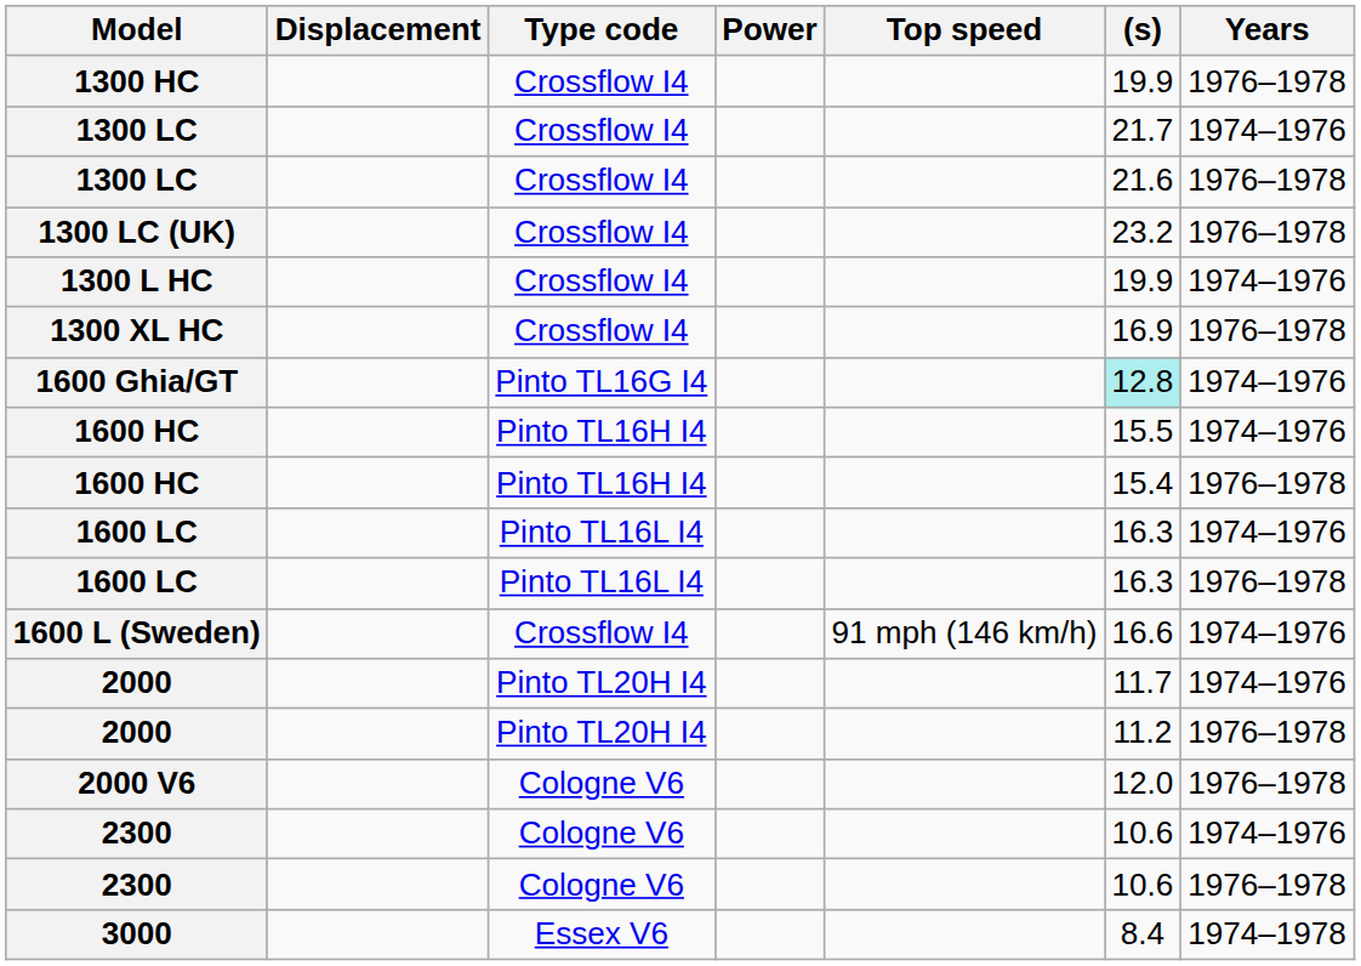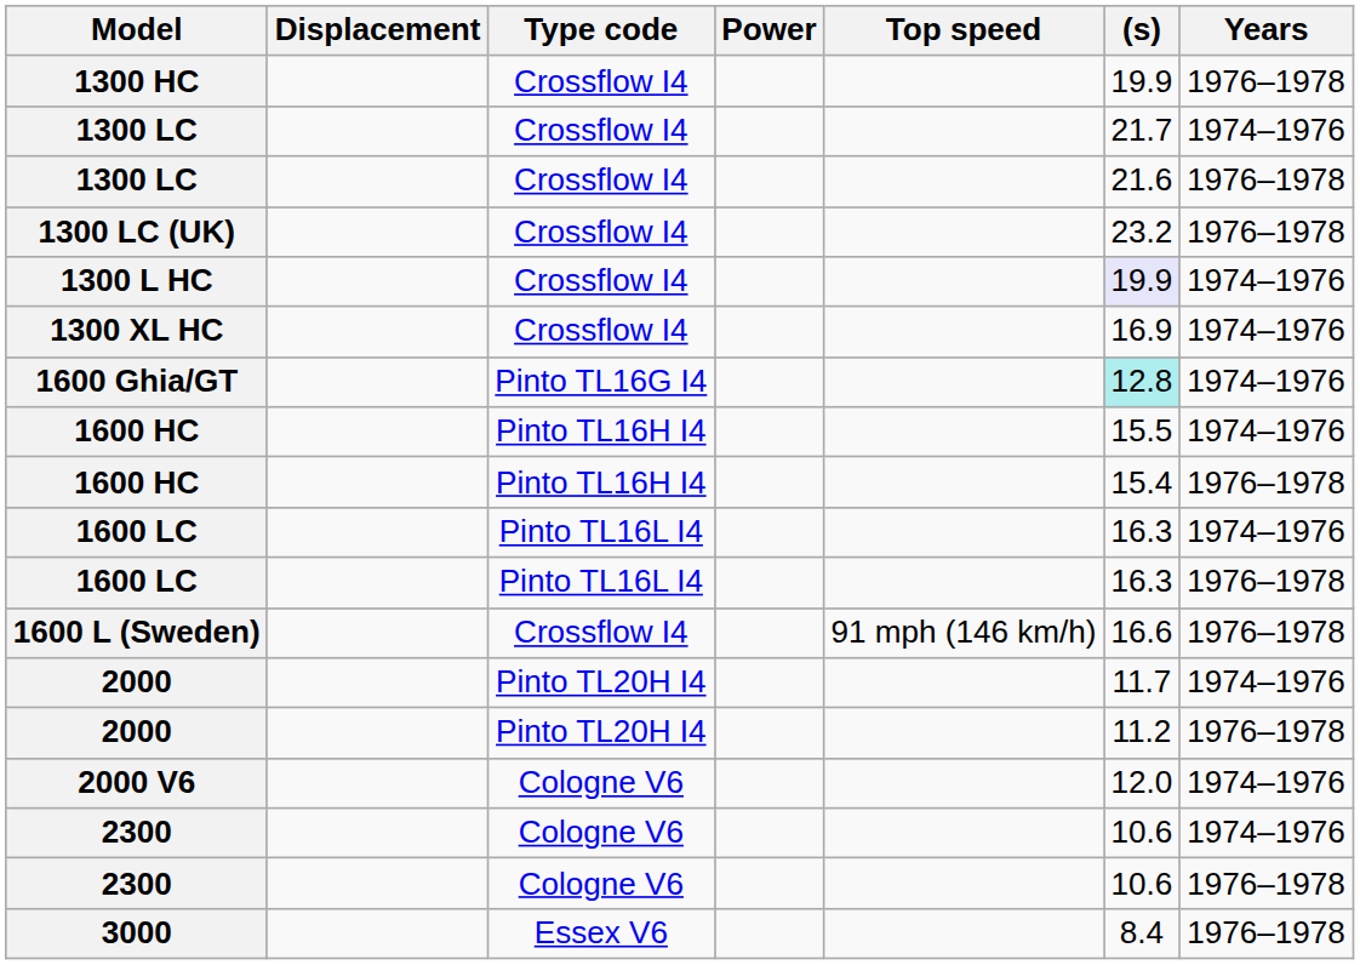 <table class="wikitable collapsible collapsed" style="text-align: center;">
 <tr style="vertical-align:middle;">
 <th>Model</th>
 <th>Displacement</th>
 <th>Type code</th>
 <th>Power</th>
 <th>Top speed</th>
 <th> (s)</th>
 <th>Years</th>
 </tr>
 <tr>
 <th>1300 HC</th>
 <td></td>
 <td><a href='#'>Crossflow I4</a></td>
 <td></td>
 <td></td>
 <td>19.9</td>
 <td>1976–1978</td>
 </tr>
 <tr>
 <th>1300 LC</th>
 <td></td>
 <td><a href='#'>Crossflow I4</a></td>
 <td></td>
 <td></td>
 <td>21.7</td>
 <td>1974–1976</td>
 </tr>
 <tr>
 <th>1300 LC</th>
 <td></td>
 <td><a href='#'>Crossflow I4</a></td>
 <td></td>
 <td></td>
 <td>21.6</td>
 <td>1976–1978</td>
 </tr>
 <tr>
 <th>1300 LC (UK)</th>
 <td></td>
 <td><a href='#'>Crossflow I4</a></td>
 <td></td>
 <td></td>
 <td>23.2</td>
 <td>1976–1978</td>
 </tr>
 <tr>
 <th>1300 L HC</th>
 <td></td>
 <td><a href='#'>Crossflow I4</a></td>
 <td></td>
 <td></td>
-<td>19.9</td>
+<td style="background: lavender;">19.9</td>
 <td>1974–1976</td>
 </tr>
 <tr>
 <th>1300 XL HC</th>
 <td></td>
 <td><a href='#'>Crossflow I4</a></td>
 <td></td>
 <td></td>
 <td>16.9</td>
-<td>1976–1978</td>
+<td>1974–1976</td>
 </tr>
 <tr>
 <th>1600 Ghia/GT</th>
 <td></td>
 <td><a href='#'>Pinto TL16G I4</a></td>
 <td></td>
 <td></td>
 <td style="background: paleturquoise;">12.8</td>
 <td>1974–1976</td>
 </tr>
 <tr>
 <th>1600 HC</th>
 <td></td>
 <td><a href='#'>Pinto TL16H I4</a></td>
 <td></td>
 <td></td>
 <td>15.5</td>
 <td>1974–1976</td>
 </tr>
 <tr>
 <th>1600 HC</th>
 <td></td>
 <td><a href='#'>Pinto TL16H I4</a></td>
 <td></td>
 <td></td>
 <td>15.4</td>
 <td>1976–1978</td>
 </tr>
 <tr>
 <th>1600 LC</th>
 <td></td>
 <td><a href='#'>Pinto TL16L I4</a></td>
 <td></td>
 <td></td>
 <td>16.3</td>
 <td>1974–1976</td>
 </tr>
 <tr>
 <th>1600 LC</th>
 <td></td>
 <td><a href='#'>Pinto TL16L I4</a></td>
 <td></td>
 <td></td>
 <td>16.3</td>
 <td>1976–1978</td>
 </tr>
 <tr>
 <th>1600 L (Sweden)</th>
 <td></td>
 <td><a href='#'>Crossflow I4</a></td>
 <td></td>
 <td>91 mph (146 km/h)</td>
 <td>16.6</td>
-<td>1974–1976</td>
+<td>1976–1978</td>
 </tr>
 <tr>
 <th>2000</th>
 <td></td>
 <td><a href='#'>Pinto TL20H I4</a></td>
 <td></td>
 <td></td>
 <td>11.7</td>
 <td>1974–1976</td>
 </tr>
 <tr>
 <th>2000</th>
 <td></td>
 <td><a href='#'>Pinto TL20H I4</a></td>
 <td></td>
 <td></td>
 <td>11.2</td>
 <td>1976–1978</td>
 </tr>
 <tr>
 <th>2000 V6</th>
 <td></td>
 <td><a href='#'>Cologne V6</a></td>
 <td></td>
 <td></td>
 <td>12.0</td>
-<td>1976–1978</td>
+<td>1974–1976</td>
 </tr>
 <tr>
 <th>2300</th>
 <td></td>
 <td><a href='#'>Cologne V6</a></td>
 <td></td>
 <td></td>
 <td>10.6</td>
 <td>1974–1976</td>
 </tr>
 <tr>
 <th>2300</th>
 <td></td>
 <td><a href='#'>Cologne V6</a></td>
 <td></td>
 <td></td>
 <td>10.6</td>
 <td>1976–1978</td>
 </tr>
 <tr>
 <th>3000</th>
 <td></td>
 <td><a href='#'>Essex V6</a></td>
 <td></td>
 <td></td>
 <td>8.4</td>
-<td>1974–1978</td>
+<td>1976–1978</td>
 </tr>
 </table>
